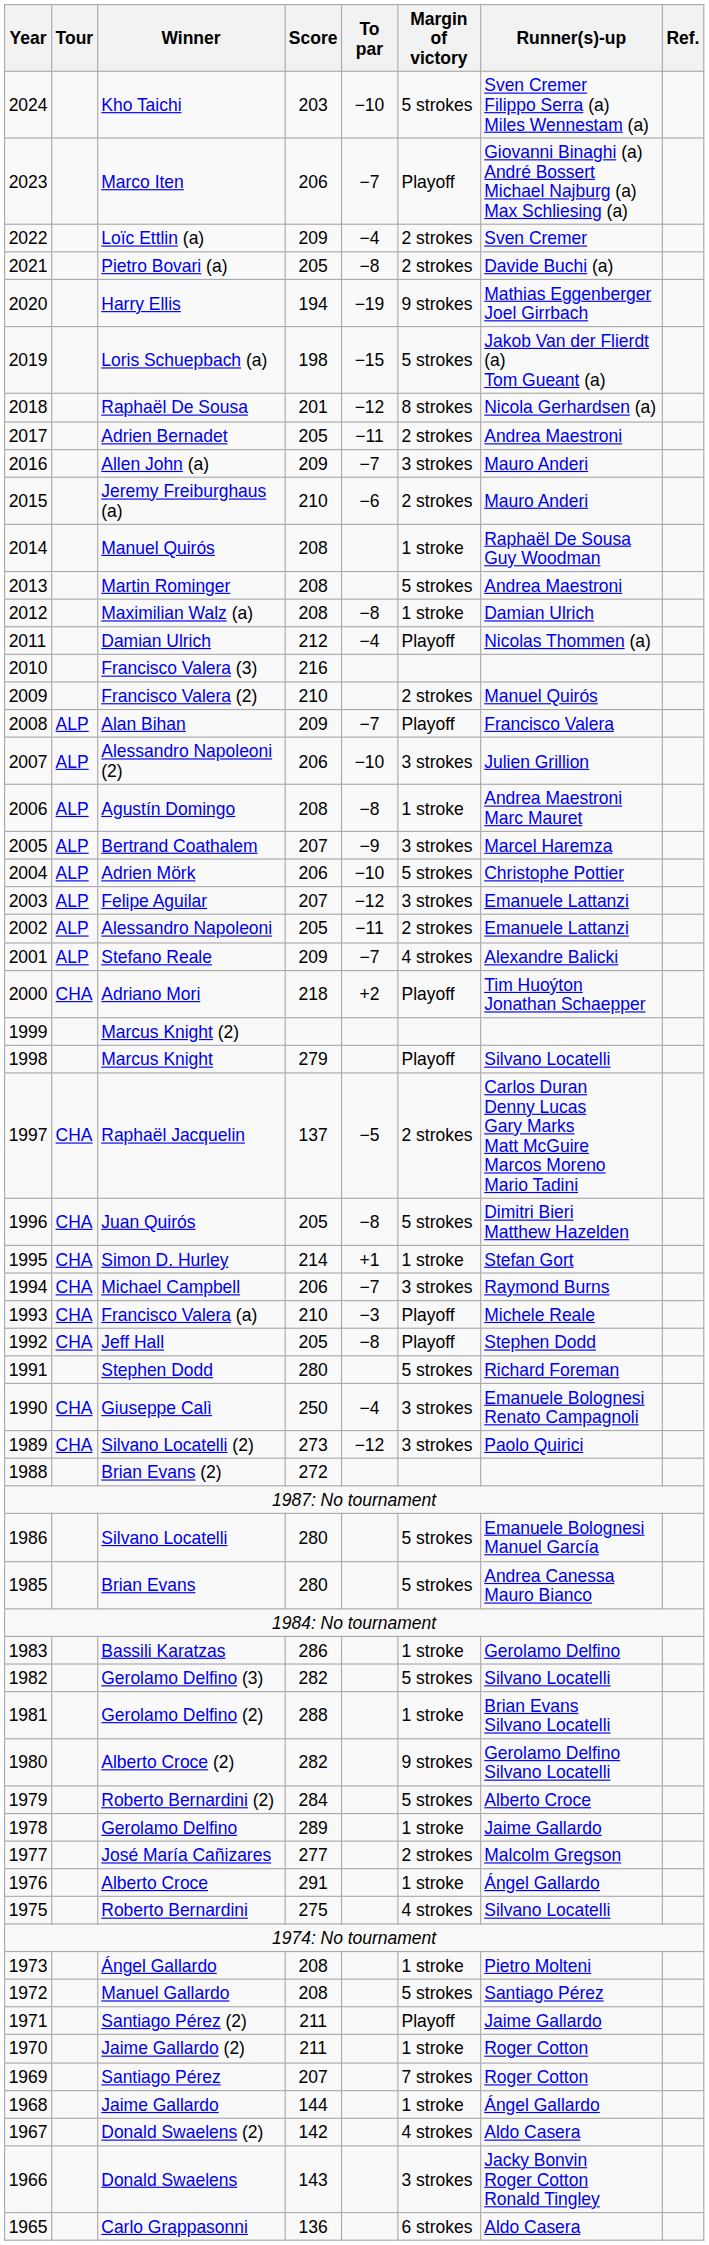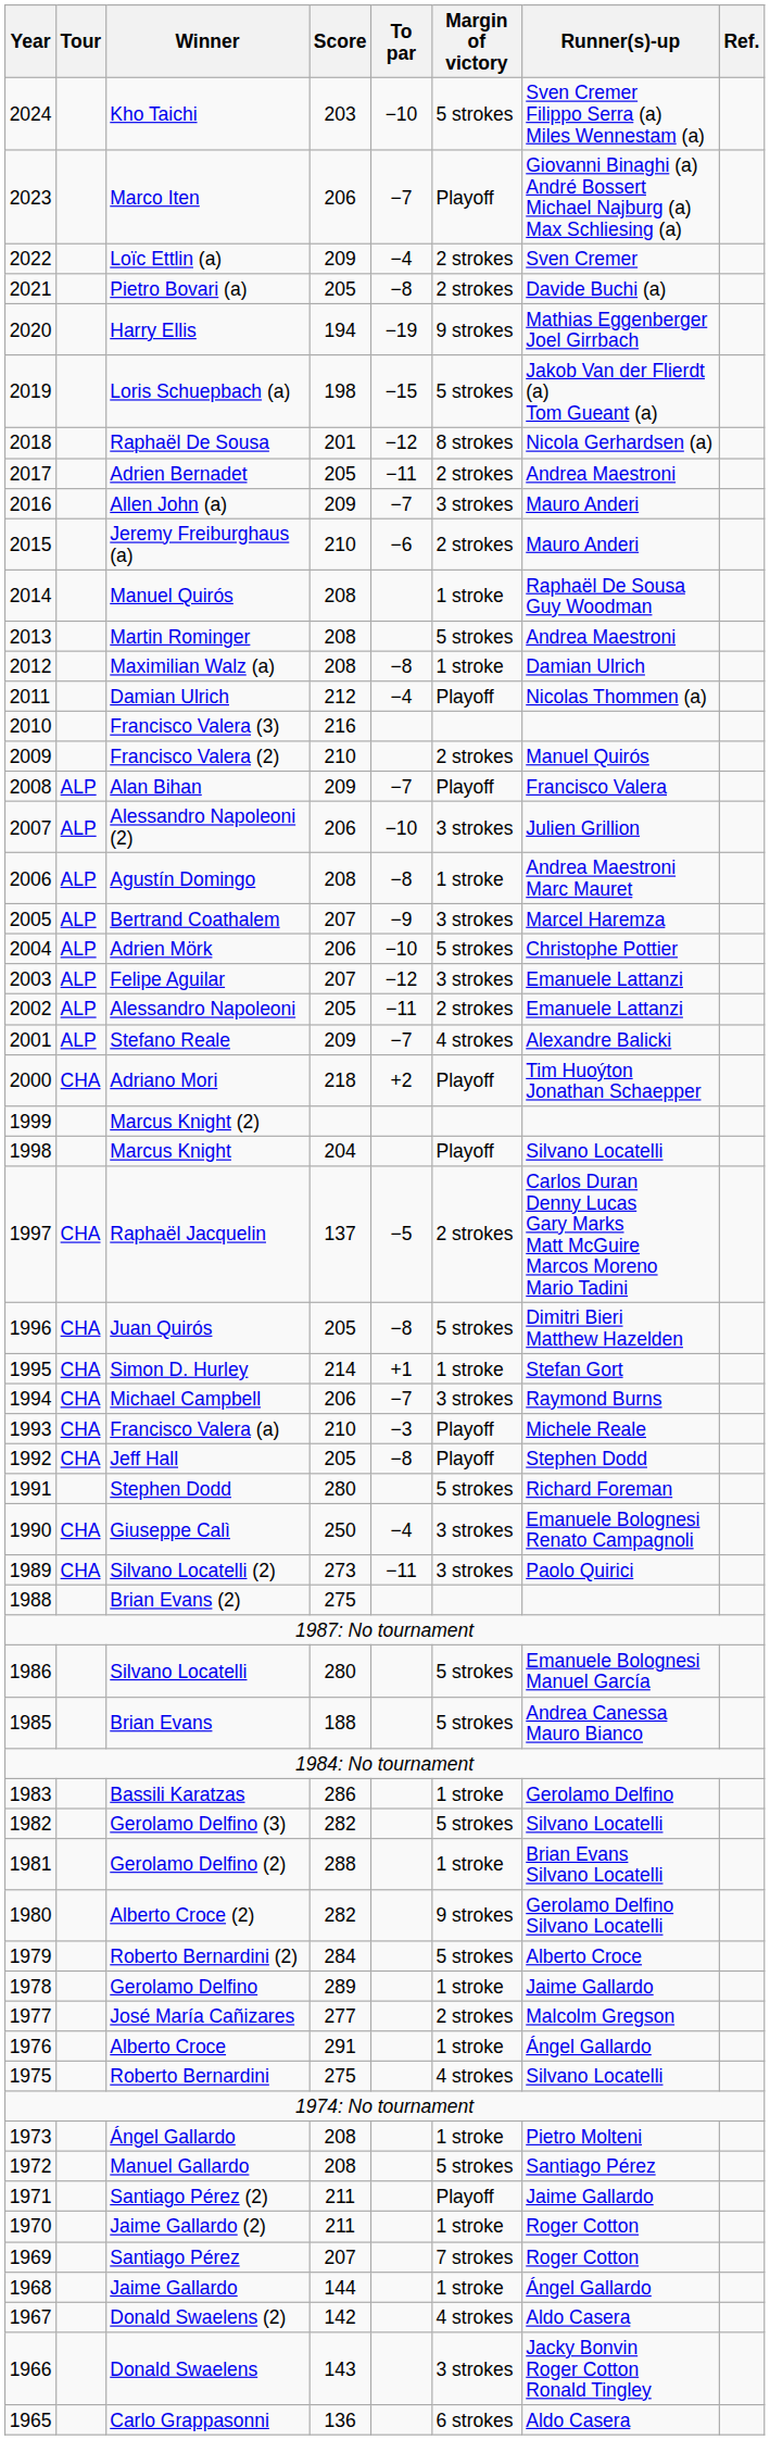 <table class=wikitable style="font-size:95%">
 <tr>
 <th>Year</th>
 <th>Tour</th>
 <th>Winner</th>
 <th>Score</th>
 <th>To par</th>
 <th>Margin of<br>victory</th>
 <th>Runner(s)-up</th>
 <th>Ref.</th>
 </tr>
 <tr>
 <td>2024</td>
 <td></td>
 <td> <a href='#'>Kho Taichi</a></td>
 <td align=center>203</td>
 <td align=center>−10</td>
 <td>5 strokes</td>
 <td> <a href='#'>Sven Cremer</a><br> <a href='#'>Filippo Serra</a> (a)<br> <a href='#'>Miles Wennestam</a> (a)</td>
 <td></td>
 </tr>
 <tr>
 <td>2023</td>
 <td></td>
 <td> <a href='#'>Marco Iten</a></td>
 <td align=center>206</td>
 <td align=center>−7</td>
 <td>Playoff</td>
 <td> <a href='#'>Giovanni Binaghi</a> (a)<br> <a href='#'>André Bossert</a><br> <a href='#'>Michael Najburg</a> (a)<br> <a href='#'>Max Schliesing</a> (a)</td>
 <td></td>
 </tr>
 <tr>
 <td>2022</td>
 <td></td>
 <td> <a href='#'>Loïc Ettlin</a> (a)</td>
 <td align=center>209</td>
 <td align=center>−4</td>
 <td>2 strokes</td>
 <td> <a href='#'>Sven Cremer</a></td>
 <td></td>
 </tr>
 <tr>
 <td>2021</td>
 <td></td>
 <td> <a href='#'>Pietro Bovari</a> (a)</td>
 <td align=center>205</td>
 <td align=center>−8</td>
 <td>2 strokes</td>
 <td> <a href='#'>Davide Buchi</a> (a)</td>
 <td></td>
 </tr>
 <tr>
 <td>2020</td>
 <td></td>
 <td> <a href='#'>Harry Ellis</a></td>
 <td align=center>194</td>
 <td align=center>−19</td>
 <td>9 strokes</td>
 <td> <a href='#'>Mathias Eggenberger</a><br> <a href='#'>Joel Girrbach</a></td>
 <td></td>
 </tr>
 <tr>
 <td>2019</td>
 <td></td>
 <td> <a href='#'>Loris Schuepbach</a> (a)</td>
 <td align=center>198</td>
 <td align=center>−15</td>
 <td>5 strokes</td>
 <td> <a href='#'>Jakob Van der Flierdt</a> (a)<br> <a href='#'>Tom Gueant</a> (a)</td>
 <td></td>
 </tr>
 <tr>
 <td>2018</td>
 <td></td>
 <td> <a href='#'>Raphaël De Sousa</a></td>
 <td align=center>201</td>
 <td align=center>−12</td>
 <td>8 strokes</td>
 <td> <a href='#'>Nicola Gerhardsen</a> (a)</td>
 <td></td>
 </tr>
 <tr>
 <td>2017</td>
 <td></td>
 <td> <a href='#'>Adrien Bernadet</a></td>
 <td align=center>205</td>
 <td align=center>−11</td>
 <td>2 strokes</td>
 <td> <a href='#'>Andrea Maestroni</a></td>
 <td></td>
 </tr>
 <tr>
 <td>2016</td>
 <td></td>
 <td> <a href='#'>Allen John</a> (a)</td>
 <td align=center>209</td>
 <td align=center>−7</td>
 <td>3 strokes</td>
 <td> <a href='#'>Mauro Anderi</a></td>
 <td></td>
 </tr>
 <tr>
 <td>2015</td>
 <td></td>
 <td> <a href='#'>Jeremy Freiburghaus</a> (a)</td>
 <td align=center>210</td>
 <td align=center>−6</td>
 <td>2 strokes</td>
 <td> <a href='#'>Mauro Anderi</a></td>
 <td></td>
 </tr>
 <tr>
 <td>2014</td>
 <td></td>
 <td> <a href='#'>Manuel Quirós</a></td>
 <td align=center>208</td>
 <td align=center></td>
 <td>1 stroke</td>
 <td> <a href='#'>Raphaël De Sousa</a><br> <a href='#'>Guy Woodman</a></td>
 <td></td>
 </tr>
 <tr>
 <td>2013</td>
 <td></td>
 <td> <a href='#'>Martin Rominger</a></td>
 <td align=center>208</td>
 <td align=center></td>
 <td>5 strokes</td>
 <td> <a href='#'>Andrea Maestroni</a></td>
 <td></td>
 </tr>
 <tr>
 <td>2012</td>
 <td></td>
 <td> <a href='#'>Maximilian Walz</a> (a)</td>
 <td align=center>208</td>
 <td align=center>−8</td>
 <td>1 stroke</td>
 <td> <a href='#'>Damian Ulrich</a></td>
 <td></td>
 </tr>
 <tr>
 <td>2011</td>
 <td></td>
 <td> <a href='#'>Damian Ulrich</a></td>
 <td align=center>212</td>
 <td align=center>−4</td>
 <td>Playoff</td>
 <td> <a href='#'>Nicolas Thommen</a> (a)</td>
 <td></td>
 </tr>
 <tr>
 <td>2010</td>
 <td></td>
 <td> <a href='#'>Francisco Valera</a> (3)</td>
 <td align=center>216</td>
 <td align=center></td>
 <td></td>
 <td></td>
 <td></td>
 </tr>
 <tr>
 <td>2009</td>
 <td></td>
 <td> <a href='#'>Francisco Valera</a> (2)</td>
 <td align=center>210</td>
 <td align=center></td>
 <td>2 strokes</td>
 <td> <a href='#'>Manuel Quirós</a></td>
 <td></td>
 </tr>
 <tr>
 <td>2008</td>
 <td><a href='#'>ALP</a></td>
 <td> <a href='#'>Alan Bihan</a></td>
 <td align=center>209</td>
 <td align=center>−7</td>
 <td>Playoff</td>
 <td> <a href='#'>Francisco Valera</a></td>
 <td></td>
 </tr>
 <tr>
 <td>2007</td>
 <td><a href='#'>ALP</a></td>
 <td> <a href='#'>Alessandro Napoleoni</a> (2)</td>
 <td align=center>206</td>
 <td align=center>−10</td>
 <td>3 strokes</td>
 <td> <a href='#'>Julien Grillion</a></td>
 <td></td>
 </tr>
 <tr>
 <td>2006</td>
 <td><a href='#'>ALP</a></td>
 <td> <a href='#'>Agustín Domingo</a></td>
 <td align=center>208</td>
 <td align=center>−8</td>
 <td>1 stroke</td>
 <td> <a href='#'>Andrea Maestroni</a><br> <a href='#'>Marc Mauret</a></td>
 <td></td>
 </tr>
 <tr>
 <td>2005</td>
 <td><a href='#'>ALP</a></td>
 <td> <a href='#'>Bertrand Coathalem</a></td>
 <td align=center>207</td>
 <td align=center>−9</td>
 <td>3 strokes</td>
 <td> <a href='#'>Marcel Haremza</a></td>
 <td></td>
 </tr>
 <tr>
 <td>2004</td>
 <td><a href='#'>ALP</a></td>
 <td> <a href='#'>Adrien Mörk</a></td>
 <td align=center>206</td>
 <td align=center>−10</td>
 <td>5 strokes</td>
 <td> <a href='#'>Christophe Pottier</a></td>
 <td></td>
 </tr>
 <tr>
 <td>2003</td>
 <td><a href='#'>ALP</a></td>
 <td> <a href='#'>Felipe Aguilar</a></td>
 <td align=center>207</td>
 <td align=center>−12</td>
 <td>3 strokes</td>
 <td> <a href='#'>Emanuele Lattanzi</a></td>
 <td></td>
 </tr>
 <tr>
 <td>2002</td>
 <td><a href='#'>ALP</a></td>
 <td> <a href='#'>Alessandro Napoleoni</a></td>
 <td align=center>205</td>
 <td align=center>−11</td>
 <td>2 strokes</td>
 <td> <a href='#'>Emanuele Lattanzi</a></td>
 <td></td>
 </tr>
 <tr>
 <td>2001</td>
 <td><a href='#'>ALP</a></td>
 <td> <a href='#'>Stefano Reale</a></td>
 <td align=center>209</td>
 <td align=center>−7</td>
 <td>4 strokes</td>
 <td> <a href='#'>Alexandre Balicki</a></td>
 <td></td>
 </tr>
 <tr>
 <td>2000</td>
 <td><a href='#'>CHA</a></td>
 <td> <a href='#'>Adriano Mori</a></td>
 <td align=center>218</td>
 <td align=center>+2</td>
 <td>Playoff</td>
 <td> <a href='#'>Tim Huoýton</a><br> <a href='#'>Jonathan Schaepper</a></td>
 <td></td>
 </tr>
 <tr>
 <td>1999</td>
 <td></td>
 <td> <a href='#'>Marcus Knight</a> (2)</td>
 <td align=center></td>
 <td align=center></td>
 <td></td>
 <td></td>
 <td></td>
 </tr>
 <tr>
 <td>1998</td>
 <td></td>
 <td> <a href='#'>Marcus Knight</a></td>
-<td align=center>279</td>
+<td align=center>204</td>
 <td align=center></td>
 <td>Playoff</td>
 <td> <a href='#'>Silvano Locatelli</a></td>
 <td></td>
 </tr>
 <tr>
 <td>1997</td>
 <td><a href='#'>CHA</a></td>
 <td> <a href='#'>Raphaël Jacquelin</a></td>
 <td align=center>137</td>
 <td align=center>−5</td>
 <td>2 strokes</td>
 <td> <a href='#'>Carlos Duran</a><br> <a href='#'>Denny Lucas</a><br> <a href='#'>Gary Marks</a><br> <a href='#'>Matt McGuire</a><br> <a href='#'>Marcos Moreno</a><br> <a href='#'>Mario Tadini</a></td>
 <td></td>
 </tr>
 <tr>
 <td>1996</td>
 <td><a href='#'>CHA</a></td>
 <td> <a href='#'>Juan Quirós</a></td>
 <td align=center>205</td>
 <td align=center>−8</td>
 <td>5 strokes</td>
 <td> <a href='#'>Dimitri Bieri</a><br> <a href='#'>Matthew Hazelden</a></td>
 <td></td>
 </tr>
 <tr>
 <td>1995</td>
 <td><a href='#'>CHA</a></td>
 <td> <a href='#'>Simon D. Hurley</a></td>
 <td align=center>214</td>
 <td align=center>+1</td>
 <td>1 stroke</td>
 <td> <a href='#'>Stefan Gort</a></td>
 <td></td>
 </tr>
 <tr>
 <td>1994</td>
 <td><a href='#'>CHA</a></td>
 <td> <a href='#'>Michael Campbell</a></td>
 <td align=center>206</td>
 <td align=center>−7</td>
 <td>3 strokes</td>
 <td> <a href='#'>Raymond Burns</a></td>
 <td></td>
 </tr>
 <tr>
 <td>1993</td>
 <td><a href='#'>CHA</a></td>
 <td> <a href='#'>Francisco Valera</a> (a)</td>
 <td align=center>210</td>
 <td align=center>−3</td>
 <td>Playoff</td>
 <td> <a href='#'>Michele Reale</a></td>
 <td></td>
 </tr>
 <tr>
 <td>1992</td>
 <td><a href='#'>CHA</a></td>
 <td> <a href='#'>Jeff Hall</a></td>
 <td align=center>205</td>
 <td align=center>−8</td>
 <td>Playoff</td>
 <td> <a href='#'>Stephen Dodd</a></td>
 <td></td>
 </tr>
 <tr>
 <td>1991</td>
 <td></td>
 <td> <a href='#'>Stephen Dodd</a></td>
 <td align=center>280</td>
 <td align=center></td>
 <td>5 strokes</td>
 <td> <a href='#'>Richard Foreman</a></td>
 <td></td>
 </tr>
 <tr>
 <td>1990</td>
 <td><a href='#'>CHA</a></td>
 <td> <a href='#'>Giuseppe Calì</a></td>
 <td align=center>250</td>
 <td align=center>−4</td>
 <td>3 strokes</td>
 <td> <a href='#'>Emanuele Bolognesi</a><br> <a href='#'>Renato Campagnoli</a></td>
 <td></td>
 </tr>
 <tr>
 <td>1989</td>
 <td><a href='#'>CHA</a></td>
 <td> <a href='#'>Silvano Locatelli</a> (2)</td>
 <td align=center>273</td>
-<td align=center>−12</td>
+<td align=center>−11</td>
 <td>3 strokes</td>
 <td> <a href='#'>Paolo Quirici</a></td>
 <td></td>
 </tr>
 <tr>
 <td>1988</td>
 <td></td>
 <td> <a href='#'>Brian Evans</a> (2)</td>
-<td align=center>272</td>
+<td align=center>275</td>
 <td align=center></td>
 <td></td>
 <td></td>
 <td></td>
 </tr>
 <tr>
 <td colspan=8 align=center><em>1987: No tournament</em></td>
 </tr>
 <tr>
 <td>1986</td>
 <td></td>
 <td> <a href='#'>Silvano Locatelli</a></td>
 <td align=center>280</td>
 <td align=center></td>
 <td>5 strokes</td>
 <td> <a href='#'>Emanuele Bolognesi</a><br> <a href='#'>Manuel García</a></td>
 <td></td>
 </tr>
 <tr>
 <td>1985</td>
 <td></td>
 <td> <a href='#'>Brian Evans</a></td>
-<td align=center>280</td>
+<td align=center>188</td>
 <td align=center></td>
 <td>5 strokes</td>
 <td> <a href='#'>Andrea Canessa</a><br> <a href='#'>Mauro Bianco</a></td>
 <td></td>
 </tr>
 <tr>
 <td colspan=8 align=center><em>1984: No tournament</em></td>
 </tr>
 <tr>
 <td>1983</td>
 <td></td>
 <td> <a href='#'>Bassili Karatzas</a></td>
 <td align=center>286</td>
 <td align=center></td>
 <td>1 stroke</td>
 <td> <a href='#'>Gerolamo Delfino</a></td>
 <td></td>
 </tr>
 <tr>
 <td>1982</td>
 <td></td>
 <td> <a href='#'>Gerolamo Delfino</a> (3)</td>
 <td align=center>282</td>
 <td align=center></td>
 <td>5 strokes</td>
 <td> <a href='#'>Silvano Locatelli</a></td>
 <td></td>
 </tr>
 <tr>
 <td>1981</td>
 <td></td>
 <td> <a href='#'>Gerolamo Delfino</a> (2)</td>
 <td align=center>288</td>
 <td align=center></td>
 <td>1 stroke</td>
 <td> <a href='#'>Brian Evans</a><br> <a href='#'>Silvano Locatelli</a></td>
 <td></td>
 </tr>
 <tr>
 <td>1980</td>
 <td></td>
 <td> <a href='#'>Alberto Croce</a> (2)</td>
 <td align=center>282</td>
 <td align=center></td>
 <td>9 strokes</td>
 <td> <a href='#'>Gerolamo Delfino</a><br> <a href='#'>Silvano Locatelli</a></td>
 <td></td>
 </tr>
 <tr>
 <td>1979</td>
 <td></td>
 <td> <a href='#'>Roberto Bernardini</a> (2)</td>
 <td align=center>284</td>
 <td align=center></td>
 <td>5 strokes</td>
 <td> <a href='#'>Alberto Croce</a></td>
 <td></td>
 </tr>
 <tr>
 <td>1978</td>
 <td></td>
 <td> <a href='#'>Gerolamo Delfino</a></td>
 <td align=center>289</td>
 <td align=center></td>
 <td>1 stroke</td>
 <td> <a href='#'>Jaime Gallardo</a></td>
 <td></td>
 </tr>
 <tr>
 <td>1977</td>
 <td></td>
 <td> <a href='#'>José María Cañizares</a></td>
 <td align=center>277</td>
 <td align=center></td>
 <td>2 strokes</td>
 <td> <a href='#'>Malcolm Gregson</a></td>
 <td></td>
 </tr>
 <tr>
 <td>1976</td>
 <td></td>
 <td> <a href='#'>Alberto Croce</a></td>
 <td align=center>291</td>
 <td align=center></td>
 <td>1 stroke</td>
 <td> <a href='#'>Ángel Gallardo</a></td>
 <td></td>
 </tr>
 <tr>
 <td>1975</td>
 <td></td>
 <td> <a href='#'>Roberto Bernardini</a></td>
 <td align=center>275</td>
 <td align=center></td>
 <td>4 strokes</td>
 <td> <a href='#'>Silvano Locatelli</a></td>
 <td></td>
 </tr>
 <tr>
 <td colspan=8 align=center><em>1974: No tournament</em></td>
 </tr>
 <tr>
 <td>1973</td>
 <td></td>
 <td> <a href='#'>Ángel Gallardo</a></td>
 <td align=center>208</td>
 <td align=center></td>
 <td>1 stroke</td>
 <td> <a href='#'>Pietro Molteni</a></td>
 <td></td>
 </tr>
 <tr>
 <td>1972</td>
 <td></td>
 <td> <a href='#'>Manuel Gallardo</a></td>
 <td align=center>208</td>
 <td align=center></td>
 <td>5 strokes</td>
 <td> <a href='#'>Santiago Pérez</a></td>
 <td></td>
 </tr>
 <tr>
 <td>1971</td>
 <td></td>
 <td> <a href='#'>Santiago Pérez</a> (2)</td>
 <td align=center>211</td>
 <td align=center></td>
 <td>Playoff</td>
 <td> <a href='#'>Jaime Gallardo</a></td>
 <td></td>
 </tr>
 <tr>
 <td>1970</td>
 <td></td>
 <td> <a href='#'>Jaime Gallardo</a> (2)</td>
 <td align=center>211</td>
 <td align=center></td>
 <td>1 stroke</td>
 <td> <a href='#'>Roger Cotton</a></td>
 <td></td>
 </tr>
 <tr>
 <td>1969</td>
 <td></td>
 <td> <a href='#'>Santiago Pérez</a></td>
 <td align=center>207</td>
 <td align=center></td>
 <td>7 strokes</td>
 <td> <a href='#'>Roger Cotton</a></td>
 <td></td>
 </tr>
 <tr>
 <td>1968</td>
 <td></td>
 <td> <a href='#'>Jaime Gallardo</a></td>
 <td align=center>144</td>
 <td align=center></td>
 <td>1 stroke</td>
 <td> <a href='#'>Ángel Gallardo</a></td>
 <td></td>
 </tr>
 <tr>
 <td>1967</td>
 <td></td>
 <td> <a href='#'>Donald Swaelens</a> (2)</td>
 <td align=center>142</td>
 <td align=center></td>
 <td>4 strokes</td>
 <td> <a href='#'>Aldo Casera</a></td>
 <td></td>
 </tr>
 <tr>
 <td>1966</td>
 <td></td>
 <td> <a href='#'>Donald Swaelens</a></td>
 <td align=center>143</td>
 <td align=center></td>
 <td>3 strokes</td>
 <td> <a href='#'>Jacky Bonvin</a><br> <a href='#'>Roger Cotton</a><br> <a href='#'>Ronald Tingley</a></td>
 <td></td>
 </tr>
 <tr>
 <td>1965</td>
 <td></td>
 <td> <a href='#'>Carlo Grappasonni</a></td>
 <td align=center>136</td>
 <td align=center></td>
 <td>6 strokes</td>
 <td> <a href='#'>Aldo Casera</a></td>
 <td></td>
 </tr>
 </table>
